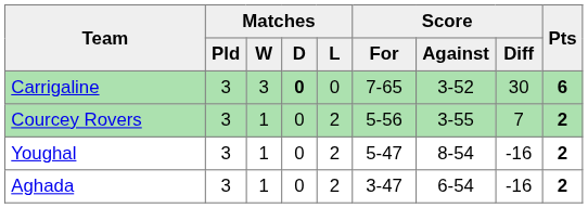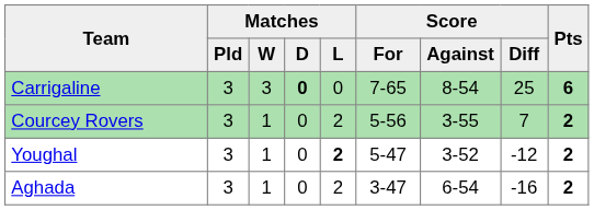 <table style=border-collapse:collapse border=1 cellspacing=0 cellpadding=5>
 <tr align=center bgcolor=#efefef>
 <th rowspan=2 width=165>Team</th>
 <th colspan=4>Matches</th>
 <th colspan=3>Score</th>
 <th rowspan=2width=20>Pts</th>
 </tr>
 <tr align=center bgcolor=#efefef>
 <th width=20>Pld</th>
 <th width=20>W</th>
 <th width=20>D</th>
 <th width=20>L</th>
 <th width=45>For</th>
 <th width=45>Against</th>
 <th width=30>Diff</th>
 </tr>
 <tr align=center  style="background:#ACE1AF;">
 <td style="text-align:left;"><a href='#'>Carrigaline</a></td>
 <td>3</td>
 <td>3</td>
 <td><strong>0</strong></td>
 <td>0</td>
 <td>7-65</td>
-<td>3-52</td>
-<td>30</td>
+<td>8-54</td>
+<td>25</td>
 <td><strong>6</strong></td>
 </tr>
 <tr align=center style="background:#ACE1AF;">
 <td style="text-align:left;"><a href='#'>Courcey Rovers</a></td>
 <td>3</td>
 <td>1</td>
 <td>0</td>
 <td>2</td>
 <td>5-56</td>
 <td>3-55</td>
 <td>7</td>
 <td><strong>2</strong></td>
 </tr>
 <tr align=center>
 <td style="text-align:left;"><a href='#'>Youghal</a></td>
 <td>3</td>
 <td>1</td>
 <td>0</td>
-<td>2</td>
+<td><strong>2</strong></td>
 <td>5-47</td>
-<td>8-54</td>
-<td>-16</td>
+<td>3-52</td>
+<td>-12</td>
 <td><strong>2</strong></td>
 </tr>
 <tr align=center>
 <td style="text-align:left;"><a href='#'>Aghada</a></td>
 <td>3</td>
 <td>1</td>
 <td>0</td>
 <td>2</td>
 <td>3-47</td>
 <td>6-54</td>
 <td>-16</td>
 <td><strong>2</strong></td>
 </tr>
 </table>
